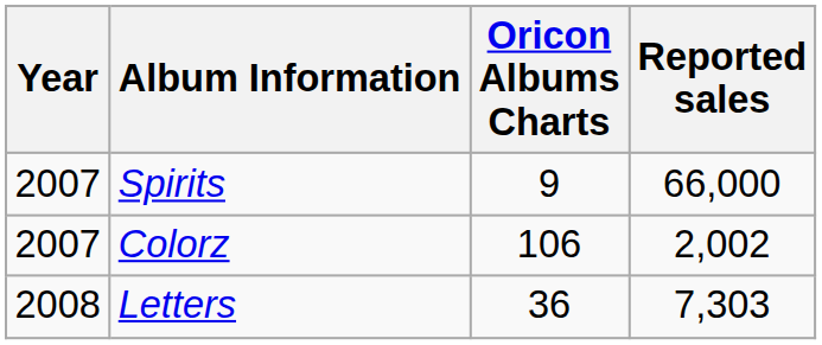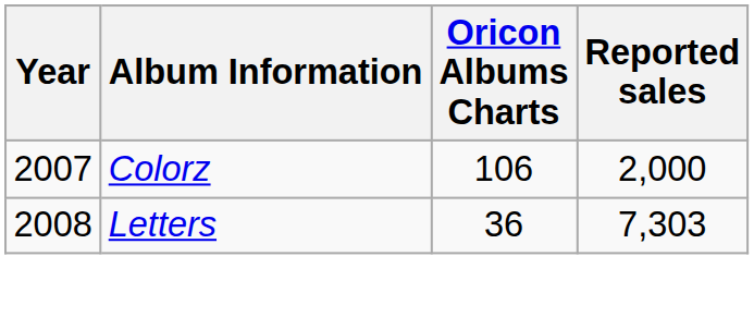 <table class="wikitable">
 <tr>
 <th rowspan="1">Year</th>
 <th rowspan="1">Album Information</th>
 <th colspan="1"><a href='#'>Oricon</a><br>Albums<br>Charts<br></th>
 <th colspan="1">Reported<br>sales<br></th>
 </tr>
 <tr>
 <td align="center">2007</td>
-<td><em><a href='#'>Spirits</a></em><br></td>
-<td align="center">9</td>
-<td align="center">66,000</td>
-</tr>
-<tr>
-<td align="center">2007</td>
 <td><em><a href='#'>Colorz</a></em><br></td>
 <td align="center">106</td>
-<td align="center">2,002</td>
+<td align="center">2,000</td>
 </tr>
 <tr>
 <td align="center">2008</td>
 <td><em><a href='#'>Letters</a></em><br></td>
 <td align="center">36</td>
 <td align="center">7,303</td>
 </tr>
 </table>
